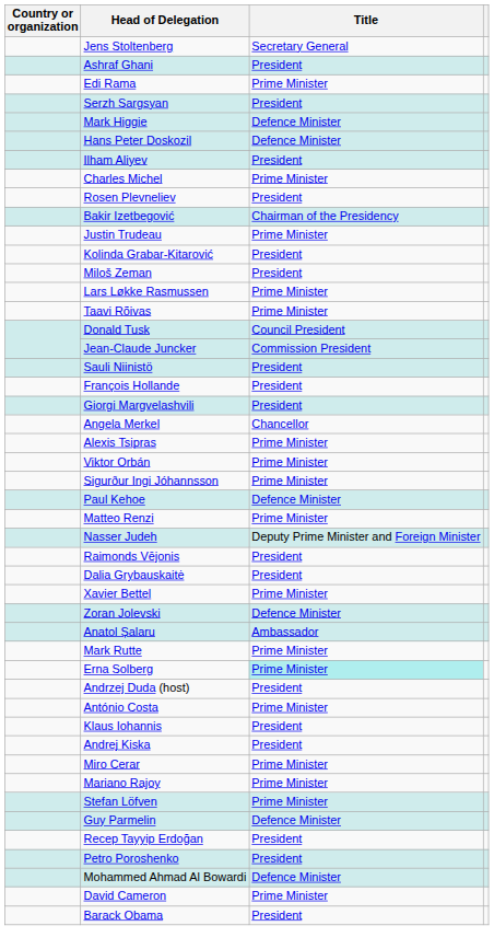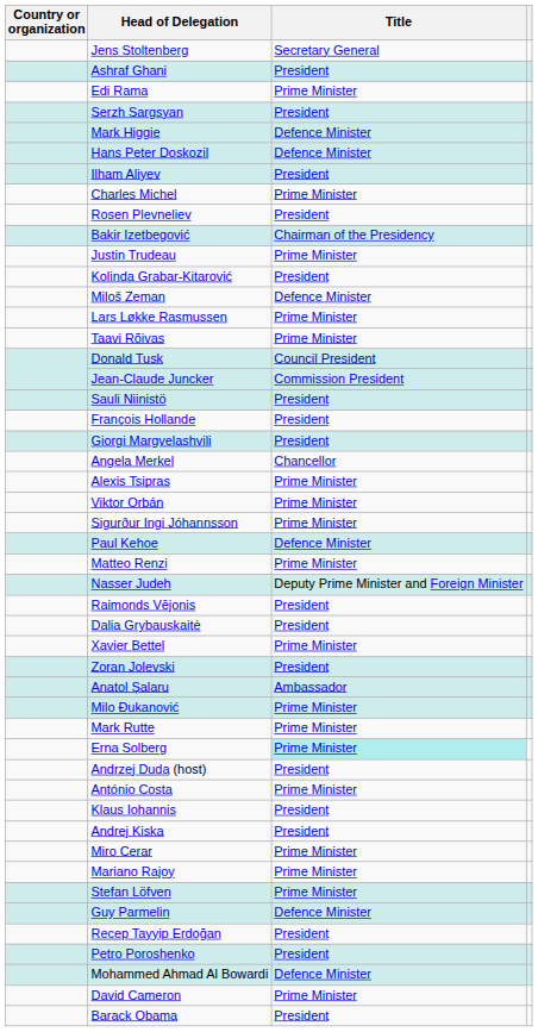 <table class="wikitable sortable">
 <tr>
 <th>Country or<br>organization</th>
 <th>Head of Delegation</th>
 <th>Title</th>
 <th class="unsortable"></th>
 </tr>
 <tr>
 <td><strong></strong></td>
 <td><a href='#'>Jens Stoltenberg</a></td>
 <td><a href='#'>Secretary General</a></td>
 <td></td>
 </tr>
 <tr bgcolor="#CFECEC"|>
 <td></td>
 <td><a href='#'>Ashraf Ghani</a></td>
 <td><a href='#'>President</a></td>
 <td></td>
 </tr>
 <tr>
 <td></td>
 <td><a href='#'>Edi Rama</a></td>
 <td><a href='#'>Prime Minister</a></td>
 </tr>
 <tr bgcolor="#CFECEC"|>
 <td></td>
 <td><a href='#'>Serzh Sargsyan</a></td>
 <td><a href='#'>President</a></td>
 <td></td>
 </tr>
 <tr bgcolor="#CFECEC"|>
 <td></td>
 <td><a href='#'>Mark Higgie</a></td>
 <td><a href='#'>Defence Minister</a></td>
 <td></td>
 </tr>
 <tr bgcolor="#CFECEC"|>
 <td></td>
 <td><a href='#'>Hans Peter Doskozil</a></td>
 <td><a href='#'>Defence Minister</a></td>
 <td></td>
 </tr>
 <tr bgcolor="#CFECEC"|>
 <td></td>
 <td><a href='#'>Ilham Aliyev</a></td>
 <td><a href='#'>President</a></td>
 <td></td>
 </tr>
 <tr>
 <td></td>
 <td><a href='#'>Charles Michel</a></td>
 <td><a href='#'>Prime Minister</a></td>
 <td></td>
 </tr>
 <tr>
 <td></td>
 <td><a href='#'>Rosen Plevneliev</a></td>
 <td><a href='#'>President</a></td>
 <td></td>
 </tr>
 <tr bgcolor="#CFECEC"|>
 <td></td>
 <td><a href='#'>Bakir Izetbegović</a></td>
 <td><a href='#'>Chairman of the Presidency</a></td>
 <td></td>
 </tr>
 <tr>
 <td></td>
 <td><a href='#'>Justin Trudeau</a></td>
 <td><a href='#'>Prime Minister</a></td>
 <td></td>
 </tr>
 <tr>
 <td></td>
 <td><a href='#'>Kolinda Grabar-Kitarović</a></td>
 <td><a href='#'>President</a></td>
 <td></td>
 </tr>
 <tr>
 <td></td>
 <td><a href='#'>Miloš Zeman</a></td>
-<td><a href='#'>President</a></td>
+<td><a href='#'>Defence Minister</a></td>
 <td></td>
 </tr>
 <tr>
 <td></td>
 <td><a href='#'>Lars Løkke Rasmussen</a></td>
 <td><a href='#'>Prime Minister</a></td>
 <td></td>
 </tr>
 <tr>
 <td></td>
 <td><a href='#'>Taavi Rõivas</a></td>
 <td><a href='#'>Prime Minister</a></td>
 <td></td>
 </tr>
 <tr bgcolor="#CFECEC"|>
 <td rowspan="2" style="background-color:#CFECEC"></td>
 <td><a href='#'>Donald Tusk</a></td>
 <td><a href='#'>Council President</a></td>
 <td></td>
 </tr>
 <tr bgcolor="#CFECEC"|>
 <td><a href='#'>Jean-Claude Juncker</a></td>
 <td><a href='#'>Commission President</a></td>
 <td></td>
 </tr>
 <tr bgcolor="#CFECEC"|>
 <td></td>
 <td><a href='#'>Sauli Niinistö</a></td>
 <td><a href='#'>President</a></td>
 <td></td>
 </tr>
 <tr>
 <td></td>
 <td><a href='#'>François Hollande</a></td>
 <td><a href='#'>President</a></td>
 <td></td>
 </tr>
 <tr bgcolor="#CFECEC"|>
 <td></td>
 <td><a href='#'>Giorgi Margvelashvili</a></td>
 <td><a href='#'>President</a></td>
 <td></td>
 </tr>
 <tr>
 <td></td>
 <td><a href='#'>Angela Merkel</a></td>
 <td><a href='#'>Chancellor</a></td>
 <td></td>
 </tr>
 <tr>
 <td></td>
 <td><a href='#'>Alexis Tsipras</a></td>
 <td><a href='#'>Prime Minister</a></td>
 <td></td>
 </tr>
 <tr>
 <td></td>
 <td><a href='#'>Viktor Orbán</a></td>
 <td><a href='#'>Prime Minister</a></td>
 <td></td>
 </tr>
 <tr>
 <td></td>
 <td><a href='#'>Sigurður Ingi Jóhannsson</a></td>
 <td><a href='#'>Prime Minister</a></td>
 <td></td>
 </tr>
 <tr bgcolor="#CFECEC"|>
 <td></td>
 <td><a href='#'>Paul Kehoe</a></td>
 <td><a href='#'>Defence Minister</a></td>
 <td></td>
 </tr>
 <tr>
 <td></td>
 <td><a href='#'>Matteo Renzi</a></td>
 <td><a href='#'>Prime Minister</a></td>
 <td></td>
 </tr>
 <tr bgcolor="#CFECEC"|>
 <td></td>
 <td><a href='#'>Nasser Judeh</a></td>
 <td>Deputy Prime Minister and <a href='#'>Foreign Minister</a></td>
 <td></td>
 </tr>
 <tr>
 <td></td>
 <td><a href='#'>Raimonds Vējonis</a></td>
 <td><a href='#'>President</a></td>
 <td></td>
 </tr>
 <tr>
 <td></td>
 <td><a href='#'>Dalia Grybauskaitė</a></td>
 <td><a href='#'>President</a></td>
 <td></td>
 </tr>
 <tr>
 <td></td>
 <td><a href='#'>Xavier Bettel</a></td>
 <td><a href='#'>Prime Minister</a></td>
 <td></td>
 </tr>
 <tr bgcolor="#CFECEC"|>
 <td></td>
 <td><a href='#'>Zoran Jolevski</a></td>
-<td><a href='#'>Defence Minister</a></td>
+<td><a href='#'>President</a></td>
 <td></td>
 </tr>
 <tr bgcolor="#CFECEC"|>
 <td></td>
 <td><a href='#'>Anatol Șalaru</a></td>
 <td><a href='#'>Ambassador</a></td>
+<td></td>
+</tr>
+<tr bgcolor="#CFECEC"|>
+<td></td>
+<td><a href='#'>Milo Đukanović</a></td>
+<td><a href='#'>Prime Minister</a></td>
 <td></td>
 </tr>
 <tr>
 <td></td>
 <td><a href='#'>Mark Rutte</a></td>
 <td><a href='#'>Prime Minister</a></td>
 <td></td>
 </tr>
 <tr>
 <td></td>
 <td><a href='#'>Erna Solberg</a></td>
 <td style="background: paleturquoise;"><a href='#'>Prime Minister</a></td>
 <td></td>
 </tr>
 <tr>
 <td></td>
 <td><a href='#'>Andrzej Duda</a> (host)</td>
 <td><a href='#'>President</a></td>
 <td></td>
 </tr>
 <tr>
 <td></td>
 <td><a href='#'>António Costa</a></td>
 <td><a href='#'>Prime Minister</a></td>
 <td></td>
 </tr>
 <tr>
 <td></td>
 <td><a href='#'>Klaus Iohannis</a></td>
 <td><a href='#'>President</a></td>
 <td></td>
 </tr>
 <tr>
 <td></td>
 <td><a href='#'>Andrej Kiska</a></td>
 <td><a href='#'>President</a></td>
 <td></td>
 </tr>
 <tr>
 <td></td>
 <td><a href='#'>Miro Cerar</a></td>
 <td><a href='#'>Prime Minister</a></td>
 <td></td>
 </tr>
 <tr>
 <td></td>
 <td><a href='#'>Mariano Rajoy</a></td>
 <td><a href='#'>Prime Minister</a></td>
 <td></td>
 </tr>
 <tr bgcolor="#CFECEC"|>
 <td></td>
 <td><a href='#'>Stefan Löfven</a></td>
 <td><a href='#'>Prime Minister</a></td>
 <td></td>
 </tr>
 <tr bgcolor="#CFECEC"|>
 <td></td>
 <td><a href='#'>Guy Parmelin</a></td>
 <td><a href='#'>Defence Minister</a></td>
 <td></td>
 </tr>
 <tr>
 <td></td>
 <td><a href='#'>Recep Tayyip Erdoğan</a></td>
 <td><a href='#'>President</a></td>
 <td></td>
 </tr>
 <tr bgcolor="#CFECEC"|>
 <td></td>
 <td><a href='#'>Petro Poroshenko</a></td>
 <td><a href='#'>President</a></td>
 <td></td>
 </tr>
 <tr bgcolor="#CFECEC"|>
 <td></td>
 <td>Mohammed Ahmad Al Bowardi</td>
 <td><a href='#'>Defence Minister</a></td>
 <td></td>
 </tr>
 <tr>
 <td></td>
 <td><a href='#'>David Cameron</a></td>
 <td><a href='#'>Prime Minister</a></td>
 <td></td>
 </tr>
 <tr>
 <td></td>
 <td><a href='#'>Barack Obama</a></td>
 <td><a href='#'>President</a></td>
 <td></td>
 </tr>
 </table>
